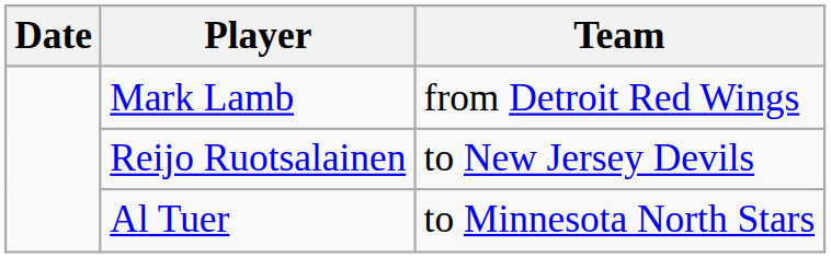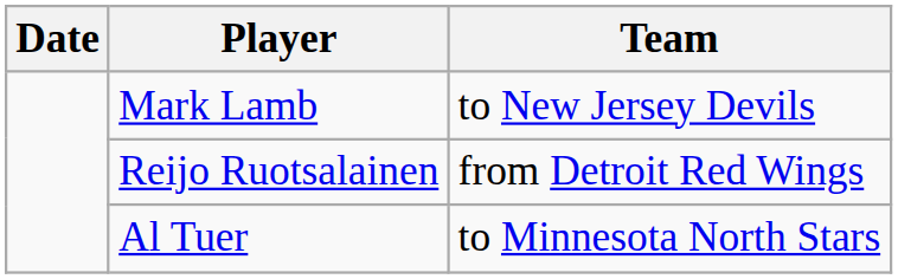 <table class="wikitable">
 <tr>
 <th>Date</th>
 <th>Player</th>
 <th>Team</th>
 </tr>
 <tr>
 <td rowspan=3></td>
 <td><a href='#'>Mark Lamb</a></td>
-<td>from <a href='#'>Detroit Red Wings</a></td>
+<td>to <a href='#'>New Jersey Devils</a></td>
 </tr>
 <tr>
 <td><a href='#'>Reijo Ruotsalainen</a></td>
-<td>to <a href='#'>New Jersey Devils</a></td>
+<td>from <a href='#'>Detroit Red Wings</a></td>
 </tr>
 <tr>
 <td><a href='#'>Al Tuer</a></td>
 <td>to <a href='#'>Minnesota North Stars</a></td>
 </tr>
 </table>
